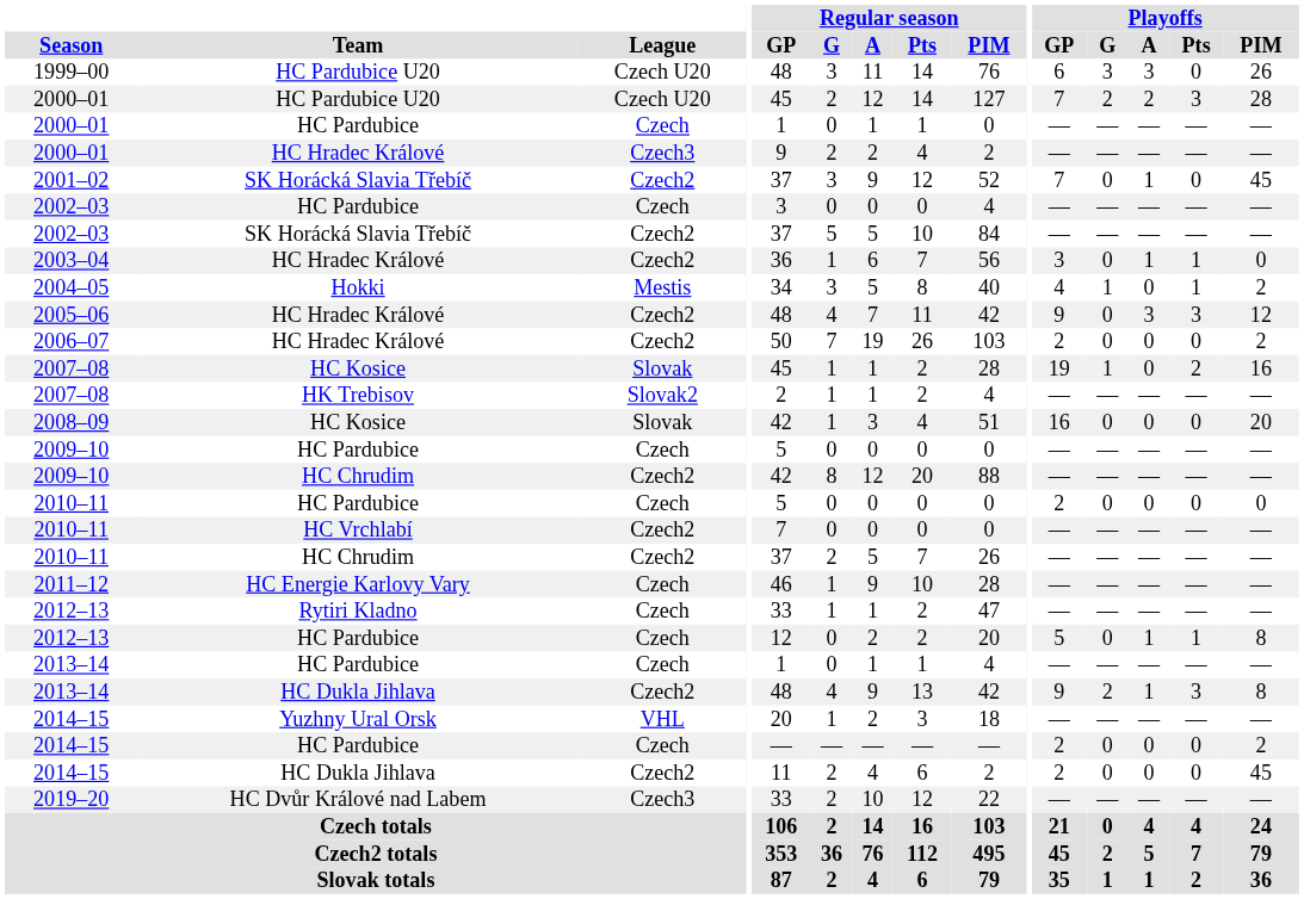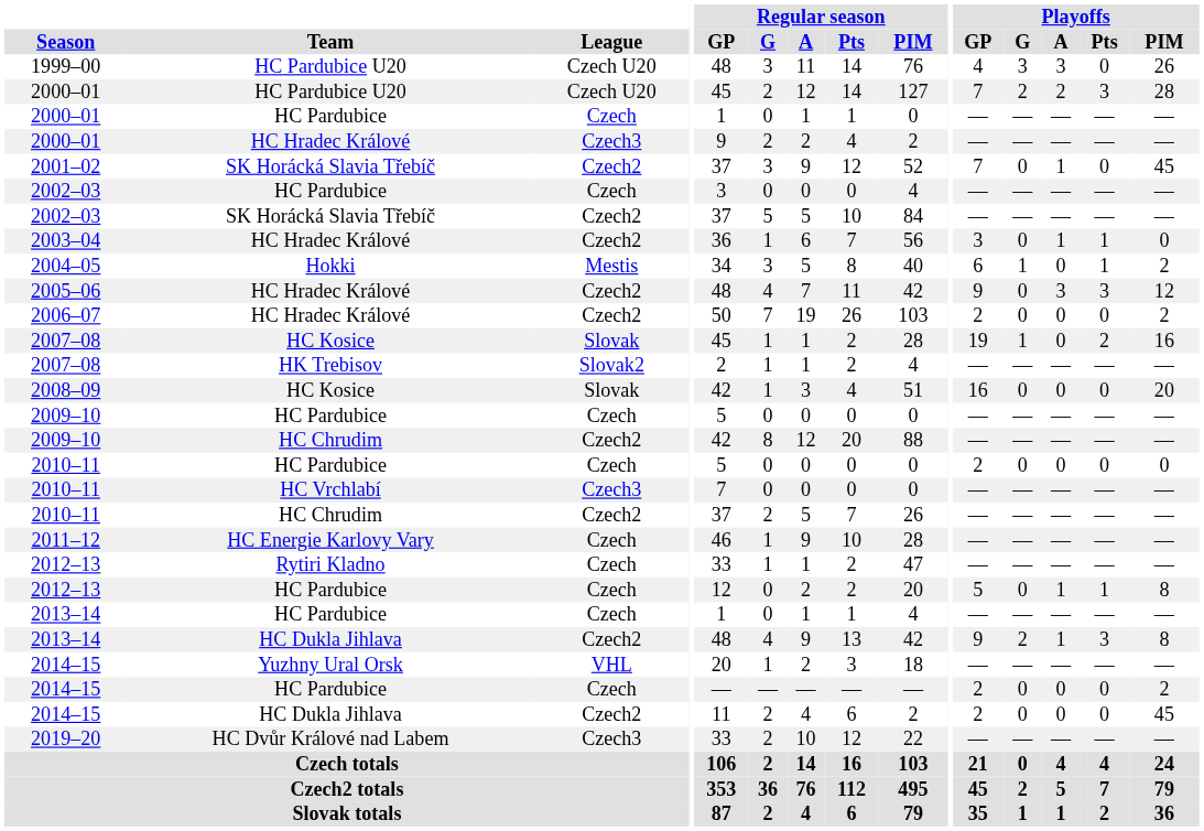 <table border="0" cellpadding="1" cellspacing="0" style="text-align:center; width:60em">
 <tr bgcolor="#e0e0e0">
 <th colspan="3" bgcolor="#ffffff"></th>
 <th rowspan="99" bgcolor="#ffffff"></th>
 <th colspan="5"><a href='#'>Regular season</a></th>
 <th rowspan="99" bgcolor="#ffffff"></th>
 <th colspan="5"><a href='#'>Playoffs</a></th>
 </tr>
 <tr bgcolor="#e0e0e0">
 <th><a href='#'>Season</a></th>
 <th>Team</th>
 <th>League</th>
 <th>GP</th>
 <th><a href='#'>G</a></th>
 <th><a href='#'>A</a></th>
 <th><a href='#'>Pts</a></th>
 <th><a href='#'>PIM</a></th>
 <th>GP</th>
 <th>G</th>
 <th>A</th>
 <th>Pts</th>
 <th>PIM</th>
 </tr>
 <tr>
 <td>1999–00</td>
 <td><a href='#'>HC Pardubice</a> U20</td>
 <td>Czech U20</td>
 <td>48</td>
 <td>3</td>
 <td>11</td>
 <td>14</td>
 <td>76</td>
-<td>6</td>
+<td>4</td>
 <td>3</td>
 <td>3</td>
 <td>0</td>
 <td>26</td>
 </tr>
 <tr bgcolor="#f0f0f0">
 <td>2000–01</td>
 <td>HC Pardubice U20</td>
 <td>Czech U20</td>
 <td>45</td>
 <td>2</td>
 <td>12</td>
 <td>14</td>
 <td>127</td>
 <td>7</td>
 <td>2</td>
 <td>2</td>
 <td>3</td>
 <td>28</td>
 </tr>
 <tr>
 <td><a href='#'>2000–01</a></td>
 <td>HC Pardubice</td>
 <td><a href='#'>Czech</a></td>
 <td>1</td>
 <td>0</td>
 <td>1</td>
 <td>1</td>
 <td>0</td>
 <td>—</td>
 <td>—</td>
 <td>—</td>
 <td>—</td>
 <td>—</td>
 </tr>
 <tr bgcolor="#f0f0f0">
 <td><a href='#'>2000–01</a></td>
 <td><a href='#'>HC Hradec Králové</a></td>
 <td><a href='#'>Czech3</a></td>
 <td>9</td>
 <td>2</td>
 <td>2</td>
 <td>4</td>
 <td>2</td>
 <td>—</td>
 <td>—</td>
 <td>—</td>
 <td>—</td>
 <td>—</td>
 </tr>
 <tr>
 <td><a href='#'>2001–02</a></td>
 <td><a href='#'>SK Horácká Slavia Třebíč</a></td>
 <td><a href='#'>Czech2</a></td>
 <td>37</td>
 <td>3</td>
 <td>9</td>
 <td>12</td>
 <td>52</td>
 <td>7</td>
 <td>0</td>
 <td>1</td>
 <td>0</td>
 <td>45</td>
 </tr>
 <tr bgcolor="#f0f0f0">
 <td><a href='#'>2002–03</a></td>
 <td>HC Pardubice</td>
 <td>Czech</td>
 <td>3</td>
 <td>0</td>
 <td>0</td>
 <td>0</td>
 <td>4</td>
 <td>—</td>
 <td>—</td>
 <td>—</td>
 <td>—</td>
 <td>—</td>
 </tr>
 <tr>
 <td><a href='#'>2002–03</a></td>
 <td>SK Horácká Slavia Třebíč</td>
 <td>Czech2</td>
 <td>37</td>
 <td>5</td>
 <td>5</td>
 <td>10</td>
 <td>84</td>
 <td>—</td>
 <td>—</td>
 <td>—</td>
 <td>—</td>
 <td>—</td>
 </tr>
 <tr bgcolor="#f0f0f0">
 <td><a href='#'>2003–04</a></td>
 <td>HC Hradec Králové</td>
 <td>Czech2</td>
 <td>36</td>
 <td>1</td>
 <td>6</td>
 <td>7</td>
 <td>56</td>
 <td>3</td>
 <td>0</td>
 <td>1</td>
 <td>1</td>
 <td>0</td>
 </tr>
 <tr>
 <td><a href='#'>2004–05</a></td>
 <td><a href='#'>Hokki</a></td>
 <td><a href='#'>Mestis</a></td>
 <td>34</td>
 <td>3</td>
 <td>5</td>
 <td>8</td>
 <td>40</td>
-<td>4</td>
+<td>6</td>
 <td>1</td>
 <td>0</td>
 <td>1</td>
 <td>2</td>
 </tr>
 <tr bgcolor="#f0f0f0">
 <td><a href='#'>2005–06</a></td>
 <td>HC Hradec Králové</td>
 <td>Czech2</td>
 <td>48</td>
 <td>4</td>
 <td>7</td>
 <td>11</td>
 <td>42</td>
 <td>9</td>
 <td>0</td>
 <td>3</td>
 <td>3</td>
 <td>12</td>
 </tr>
 <tr>
 <td><a href='#'>2006–07</a></td>
 <td>HC Hradec Králové</td>
 <td>Czech2</td>
 <td>50</td>
 <td>7</td>
 <td>19</td>
 <td>26</td>
 <td>103</td>
 <td>2</td>
 <td>0</td>
 <td>0</td>
 <td>0</td>
 <td>2</td>
 </tr>
 <tr bgcolor="#f0f0f0">
 <td><a href='#'>2007–08</a></td>
 <td><a href='#'>HC Kosice</a></td>
 <td><a href='#'>Slovak</a></td>
 <td>45</td>
 <td>1</td>
 <td>1</td>
 <td>2</td>
 <td>28</td>
 <td>19</td>
 <td>1</td>
 <td>0</td>
 <td>2</td>
 <td>16</td>
 </tr>
 <tr>
 <td><a href='#'>2007–08</a></td>
 <td><a href='#'>HK Trebisov</a></td>
 <td><a href='#'>Slovak2</a></td>
 <td>2</td>
 <td>1</td>
 <td>1</td>
 <td>2</td>
 <td>4</td>
 <td>—</td>
 <td>—</td>
 <td>—</td>
 <td>—</td>
 <td>—</td>
 </tr>
 <tr bgcolor="#f0f0f0">
 <td><a href='#'>2008–09</a></td>
 <td>HC Kosice</td>
 <td>Slovak</td>
 <td>42</td>
 <td>1</td>
 <td>3</td>
 <td>4</td>
 <td>51</td>
 <td>16</td>
 <td>0</td>
 <td>0</td>
 <td>0</td>
 <td>20</td>
 </tr>
 <tr>
 <td><a href='#'>2009–10</a></td>
 <td>HC Pardubice</td>
 <td>Czech</td>
 <td>5</td>
 <td>0</td>
 <td>0</td>
 <td>0</td>
 <td>0</td>
 <td>—</td>
 <td>—</td>
 <td>—</td>
 <td>—</td>
 <td>—</td>
 </tr>
 <tr bgcolor="#f0f0f0">
 <td><a href='#'>2009–10</a></td>
 <td><a href='#'>HC Chrudim</a></td>
 <td>Czech2</td>
 <td>42</td>
 <td>8</td>
 <td>12</td>
 <td>20</td>
 <td>88</td>
 <td>—</td>
 <td>—</td>
 <td>—</td>
 <td>—</td>
 <td>—</td>
 </tr>
 <tr>
 <td><a href='#'>2010–11</a></td>
 <td>HC Pardubice</td>
 <td>Czech</td>
 <td>5</td>
 <td>0</td>
 <td>0</td>
 <td>0</td>
 <td>0</td>
 <td>2</td>
 <td>0</td>
 <td>0</td>
 <td>0</td>
 <td>0</td>
 </tr>
 <tr bgcolor="#f0f0f0">
 <td><a href='#'>2010–11</a></td>
 <td><a href='#'>HC Vrchlabí</a></td>
-<td>Czech2</td>
+<td><a href='#'>Czech3</a></td>
 <td>7</td>
 <td>0</td>
 <td>0</td>
 <td>0</td>
 <td>0</td>
 <td>—</td>
 <td>—</td>
 <td>—</td>
 <td>—</td>
 <td>—</td>
 </tr>
 <tr>
 <td><a href='#'>2010–11</a></td>
 <td>HC Chrudim</td>
 <td>Czech2</td>
 <td>37</td>
 <td>2</td>
 <td>5</td>
 <td>7</td>
 <td>26</td>
 <td>—</td>
 <td>—</td>
 <td>—</td>
 <td>—</td>
 <td>—</td>
 </tr>
 <tr bgcolor="#f0f0f0">
 <td><a href='#'>2011–12</a></td>
 <td><a href='#'>HC Energie Karlovy Vary</a></td>
 <td>Czech</td>
 <td>46</td>
 <td>1</td>
 <td>9</td>
 <td>10</td>
 <td>28</td>
 <td>—</td>
 <td>—</td>
 <td>—</td>
 <td>—</td>
 <td>—</td>
 </tr>
 <tr>
 <td><a href='#'>2012–13</a></td>
 <td><a href='#'>Rytiri Kladno</a></td>
 <td>Czech</td>
 <td>33</td>
 <td>1</td>
 <td>1</td>
 <td>2</td>
 <td>47</td>
 <td>—</td>
 <td>—</td>
 <td>—</td>
 <td>—</td>
 <td>—</td>
 </tr>
 <tr bgcolor="#f0f0f0">
 <td><a href='#'>2012–13</a></td>
 <td>HC Pardubice</td>
 <td>Czech</td>
 <td>12</td>
 <td>0</td>
 <td>2</td>
 <td>2</td>
 <td>20</td>
 <td>5</td>
 <td>0</td>
 <td>1</td>
 <td>1</td>
 <td>8</td>
 </tr>
 <tr>
 <td><a href='#'>2013–14</a></td>
 <td>HC Pardubice</td>
 <td>Czech</td>
 <td>1</td>
 <td>0</td>
 <td>1</td>
 <td>1</td>
 <td>4</td>
 <td>—</td>
 <td>—</td>
 <td>—</td>
 <td>—</td>
 <td>—</td>
 </tr>
 <tr bgcolor="#f0f0f0">
 <td><a href='#'>2013–14</a></td>
 <td><a href='#'>HC Dukla Jihlava</a></td>
 <td>Czech2</td>
 <td>48</td>
 <td>4</td>
 <td>9</td>
 <td>13</td>
 <td>42</td>
 <td>9</td>
 <td>2</td>
 <td>1</td>
 <td>3</td>
 <td>8</td>
 </tr>
 <tr>
 <td><a href='#'>2014–15</a></td>
 <td><a href='#'>Yuzhny Ural Orsk</a></td>
 <td><a href='#'>VHL</a></td>
 <td>20</td>
 <td>1</td>
 <td>2</td>
 <td>3</td>
 <td>18</td>
 <td>—</td>
 <td>—</td>
 <td>—</td>
 <td>—</td>
 <td>—</td>
 </tr>
 <tr bgcolor="#f0f0f0">
 <td><a href='#'>2014–15</a></td>
 <td>HC Pardubice</td>
 <td>Czech</td>
 <td>—</td>
 <td>—</td>
 <td>—</td>
 <td>—</td>
 <td>—</td>
 <td>2</td>
 <td>0</td>
 <td>0</td>
 <td>0</td>
 <td>2</td>
 </tr>
 <tr>
 <td><a href='#'>2014–15</a></td>
 <td>HC Dukla Jihlava</td>
 <td>Czech2</td>
 <td>11</td>
 <td>2</td>
 <td>4</td>
 <td>6</td>
 <td>2</td>
 <td>2</td>
 <td>0</td>
 <td>0</td>
 <td>0</td>
 <td>45</td>
 </tr>
 <tr bgcolor="#f0f0f0">
 <td><a href='#'>2019–20</a></td>
 <td>HC Dvůr Králové nad Labem</td>
 <td>Czech3</td>
 <td>33</td>
 <td>2</td>
 <td>10</td>
 <td>12</td>
 <td>22</td>
 <td>—</td>
 <td>—</td>
 <td>—</td>
 <td>—</td>
 <td>—</td>
 </tr>
 <tr>
 </tr>
 <tr ALIGN="center" bgcolor="#e0e0e0">
 <th colspan="3">Czech totals</th>
 <th ALIGN="center">106</th>
 <th ALIGN="center">2</th>
 <th ALIGN="center">14</th>
 <th ALIGN="center">16</th>
 <th ALIGN="center">103</th>
 <th ALIGN="center">21</th>
 <th ALIGN="center">0</th>
 <th ALIGN="center">4</th>
 <th ALIGN="center">4</th>
 <th ALIGN="center">24</th>
 </tr>
 <tr>
 </tr>
 <tr ALIGN="center" bgcolor="#e0e0e0">
 <th colspan="3">Czech2 totals</th>
 <th ALIGN="center">353</th>
 <th ALIGN="center">36</th>
 <th ALIGN="center">76</th>
 <th ALIGN="center">112</th>
 <th ALIGN="center">495</th>
 <th ALIGN="center">45</th>
 <th ALIGN="center">2</th>
 <th ALIGN="center">5</th>
 <th ALIGN="center">7</th>
 <th ALIGN="center">79</th>
 </tr>
 <tr>
 </tr>
 <tr ALIGN="center" bgcolor="#e0e0e0">
 <th colspan="3">Slovak totals</th>
 <th ALIGN="center">87</th>
 <th ALIGN="center">2</th>
 <th ALIGN="center">4</th>
 <th ALIGN="center">6</th>
 <th ALIGN="center">79</th>
 <th ALIGN="center">35</th>
 <th ALIGN="center">1</th>
 <th ALIGN="center">1</th>
 <th ALIGN="center">2</th>
 <th ALIGN="center">36</th>
 </tr>
 </table>
